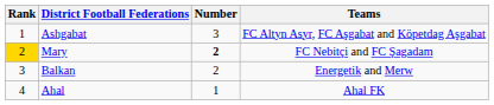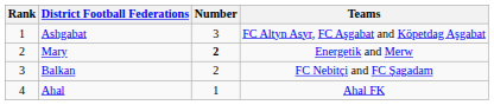 <table class="wikitable">
 <tr>
 <th>Rank</th>
 <th><a href='#'>District Football Federations</a></th>
 <th>Number</th>
 <th>Teams</th>
 </tr>
 <tr>
 <td rowspan=1 align=center>1</td>
 <td><a href='#'>Ashgabat</a></td>
 <td rowspan=1 align=center>3</td>
 <td align=center><a href='#'>FC Altyn Asyr</a>, <a href='#'>FC Aşgabat</a> and <a href='#'>Köpetdag Aşgabat</a></td>
 </tr>
 <tr>
-<td rowspan=1 align=center style="background: gold;">2</td>
+<td rowspan=1 align=center>2</td>
 <td><a href='#'>Mary</a></td>
 <td rowspan=1 align=center><strong>2</strong></td>
-<td align=center><a href='#'>FC Nebitçi</a> and <a href='#'>FC Şagadam</a></td>
+<td align=center><a href='#'>Energetik</a> and <a href='#'>Merw</a></td>
 </tr>
 <tr>
 <td rowspan=1 align=center>3</td>
 <td><a href='#'>Balkan</a></td>
 <td rowspan=1 align=center>2</td>
-<td align=center><a href='#'>Energetik</a> and <a href='#'>Merw</a></td>
+<td align=center><a href='#'>FC Nebitçi</a> and <a href='#'>FC Şagadam</a></td>
 </tr>
 <tr>
 <td rowspan="5" align=center>4</td>
 <td><a href='#'>Ahal</a></td>
 <td rowspan="5" align="center">1</td>
 <td align="center"><a href='#'>Ahal FK</a></td>
 </tr>
 </table>
